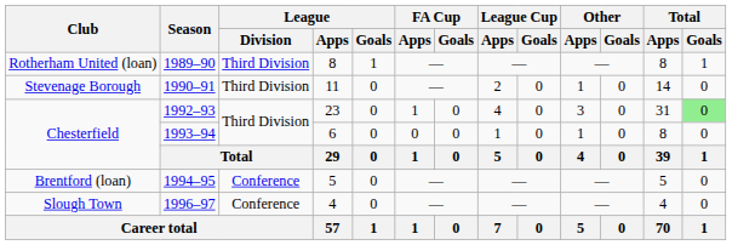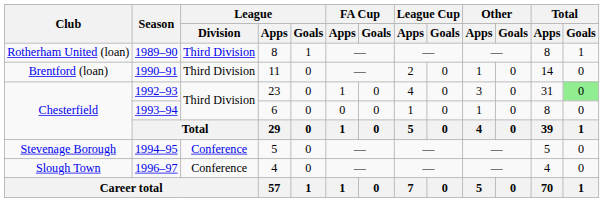 <table class="wikitable" style="text-align: center;">
 <tr>
 <th rowspan="2">Club</th>
 <th rowspan="2">Season</th>
 <th colspan="3">League</th>
 <th colspan="2">FA Cup</th>
 <th colspan="2">League Cup</th>
 <th colspan="2">Other</th>
 <th colspan="2">Total</th>
 </tr>
 <tr>
 <th>Division</th>
 <th>Apps</th>
 <th>Goals</th>
 <th>Apps</th>
 <th>Goals</th>
 <th>Apps</th>
 <th>Goals</th>
 <th>Apps</th>
 <th>Goals</th>
 <th>Apps</th>
 <th>Goals</th>
 </tr>
 <tr>
 <td><a href='#'>Rotherham United</a> (loan)</td>
 <td><a href='#'>1989–90</a></td>
 <td><a href='#'>Third Division</a></td>
 <td>8</td>
 <td>1</td>
 <td colspan="2">—</td>
 <td colspan="2">—</td>
 <td colspan="2">—</td>
 <td>8</td>
 <td>1</td>
 </tr>
 <tr>
-<td><a href='#'>Stevenage Borough</a></td>
+<td><a href='#'>Brentford</a> (loan)</td>
 <td><a href='#'>1990–91</a></td>
 <td>Third Division</td>
 <td>11</td>
 <td>0</td>
 <td colspan="2">—</td>
 <td>2</td>
 <td>0</td>
 <td>1</td>
 <td>0</td>
 <td>14</td>
 <td>0</td>
 </tr>
 <tr>
 <td rowspan="3"><a href='#'>Chesterfield</a></td>
 <td><a href='#'>1992–93</a></td>
 <td rowspan="2">Third Division</td>
 <td>23</td>
 <td>0</td>
 <td>1</td>
 <td>0</td>
 <td>4</td>
 <td>0</td>
 <td>3</td>
 <td>0</td>
 <td>31</td>
 <td style="background: lightgreen;">0</td>
 </tr>
 <tr>
 <td><a href='#'>1993–94</a></td>
 <td>6</td>
 <td>0</td>
 <td>0</td>
 <td>0</td>
 <td>1</td>
 <td>0</td>
 <td>1</td>
 <td>0</td>
 <td>8</td>
 <td>0</td>
 </tr>
 <tr>
 <th colspan="2">Total</th>
 <th>29</th>
 <th>0</th>
 <th>1</th>
 <th>0</th>
 <th>5</th>
 <th>0</th>
 <th>4</th>
 <th>0</th>
 <th>39</th>
 <th>1</th>
 </tr>
 <tr>
-<td><a href='#'>Brentford</a> (loan)</td>
+<td><a href='#'>Stevenage Borough</a></td>
 <td><a href='#'>1994–95</a></td>
 <td><a href='#'>Conference</a></td>
 <td>5</td>
 <td>0</td>
 <td colspan="2">—</td>
 <td colspan="2">—</td>
 <td colspan="2">—</td>
 <td>5</td>
 <td>0</td>
 </tr>
 <tr>
 <td><a href='#'>Slough Town</a></td>
 <td><a href='#'>1996–97</a></td>
 <td>Conference</td>
 <td>4</td>
 <td>0</td>
 <td colspan="2">—</td>
 <td colspan="2">—</td>
 <td colspan="2">—</td>
 <td>4</td>
 <td>0</td>
 </tr>
 <tr>
 <th colspan="3">Career total</th>
 <th>57</th>
 <th>1</th>
 <th>1</th>
 <th>0</th>
 <th>7</th>
 <th>0</th>
 <th>5</th>
 <th>0</th>
 <th>70</th>
 <th>1</th>
 </tr>
 </table>
